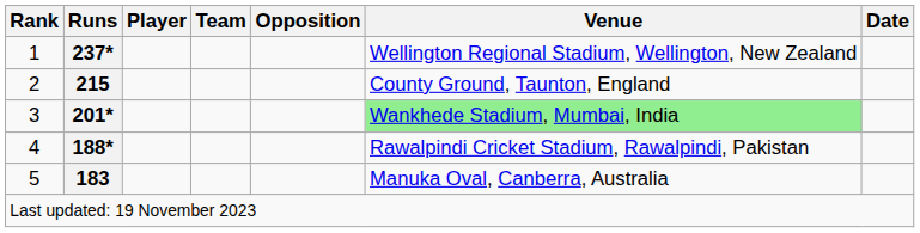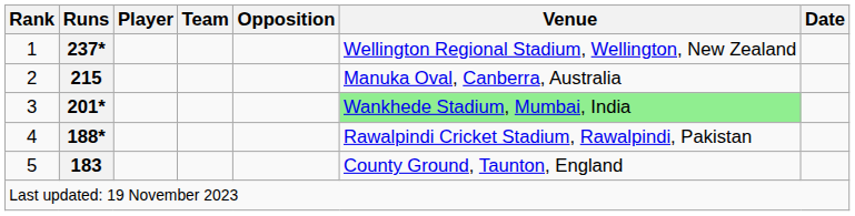 <table class="wikitable plainrowheaders sortable">
 <tr>
 <th scope=col>Rank</th>
 <th scope=col>Runs</th>
 <th scope=col>Player</th>
 <th scope=col>Team</th>
 <th scope=col>Opposition</th>
 <th scope=col>Venue</th>
 <th scope=col>Date</th>
 </tr>
 <tr>
 <td align=center>1</td>
 <th scope=row style=text-align:center;>237*</th>
 <td></td>
 <td></td>
 <td></td>
 <td><a href='#'>Wellington Regional Stadium</a>, <a href='#'>Wellington</a>, New Zealand</td>
 <td><a href='#'></a></td>
 </tr>
 <tr>
 <td align=center>2</td>
 <th scope=row style=text-align:center;>215</th>
 <td></td>
 <td></td>
 <td></td>
-<td><a href='#'>County Ground</a>, <a href='#'>Taunton</a>, England</td>
+<td><a href='#'>Manuka Oval</a>, <a href='#'>Canberra</a>, Australia</td>
 <td><a href='#'></a></td>
 </tr>
 <tr>
 <td align=center>3</td>
 <th scope=row style=text-align:center;>201*</th>
 <td></td>
 <td></td>
 <td></td>
 <td style="background: lightgreen;"><a href='#'>Wankhede Stadium</a>, <a href='#'>Mumbai</a>, India</td>
 <td><a href='#'></a></td>
 </tr>
 <tr>
 <td align=center>4</td>
 <th scope=row style=text-align:center;>188*</th>
 <td></td>
 <td></td>
 <td></td>
 <td><a href='#'>Rawalpindi Cricket Stadium</a>, <a href='#'>Rawalpindi</a>, Pakistan</td>
 <td><a href='#'></a></td>
 </tr>
 <tr>
 <td align=center>5</td>
 <th scope=row style=text-align:center;>183</th>
 <td></td>
 <td></td>
 <td></td>
-<td><a href='#'>Manuka Oval</a>, <a href='#'>Canberra</a>, Australia</td>
+<td><a href='#'>County Ground</a>, <a href='#'>Taunton</a>, England</td>
 <td><a href='#'></a></td>
 </tr>
 <tr class=sortbottom>
 <td colspan=7><small>Last updated: 19 November 2023</small></td>
 </tr>
 </table>
